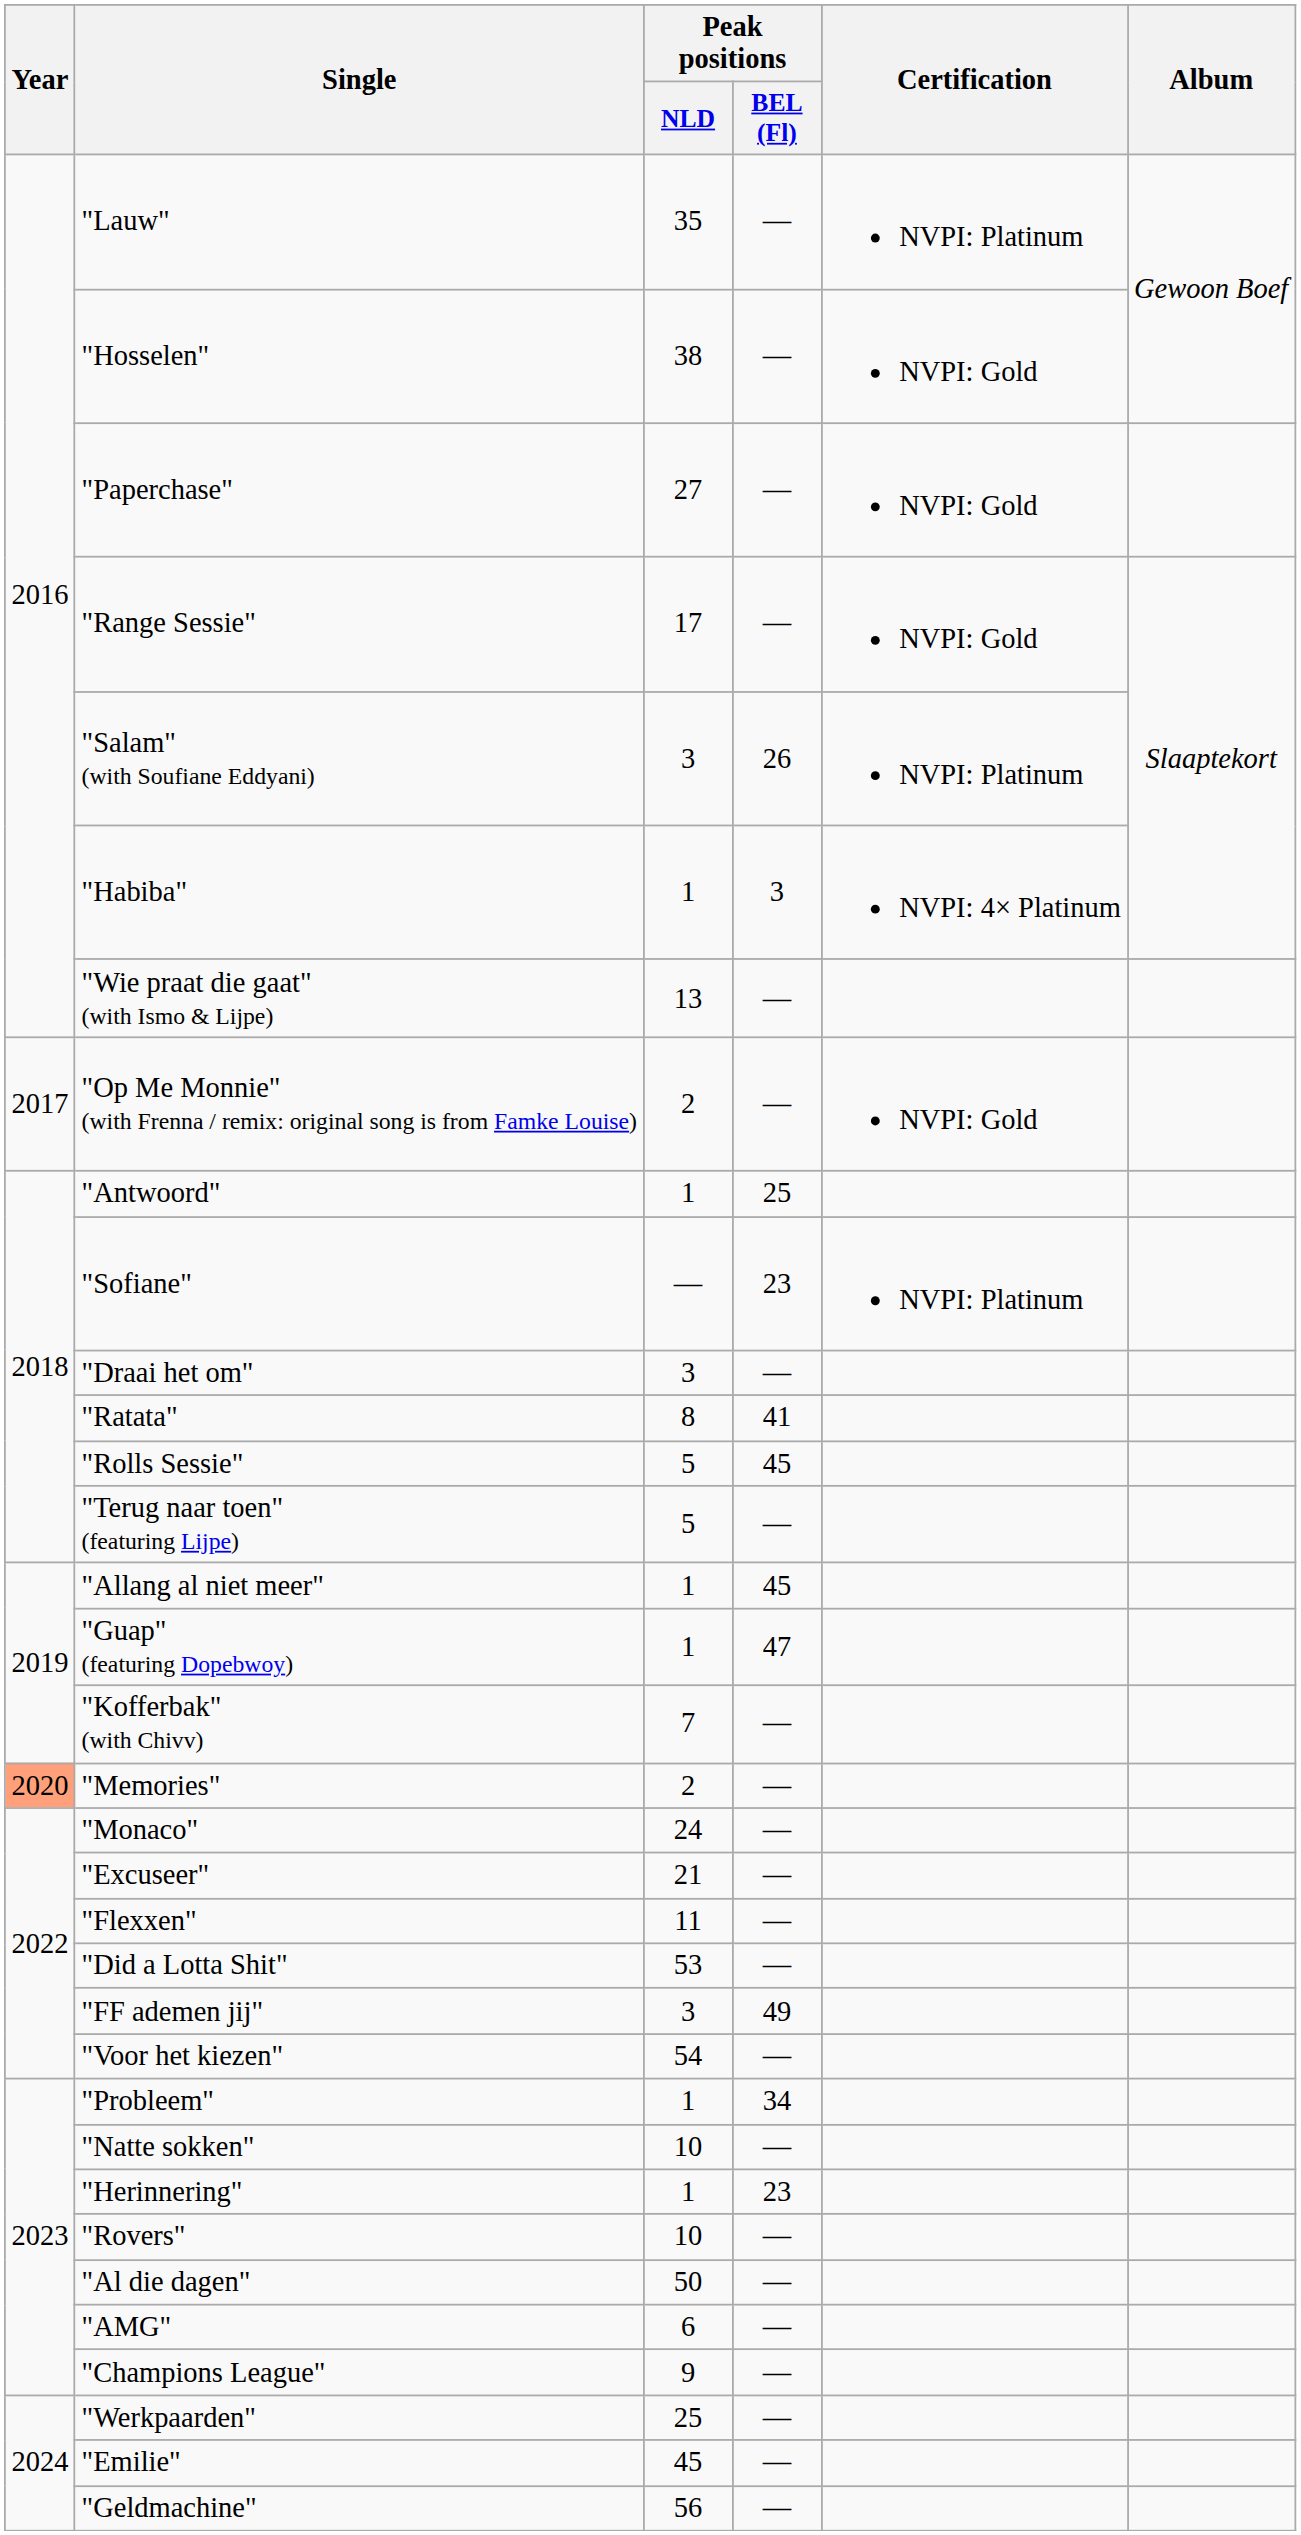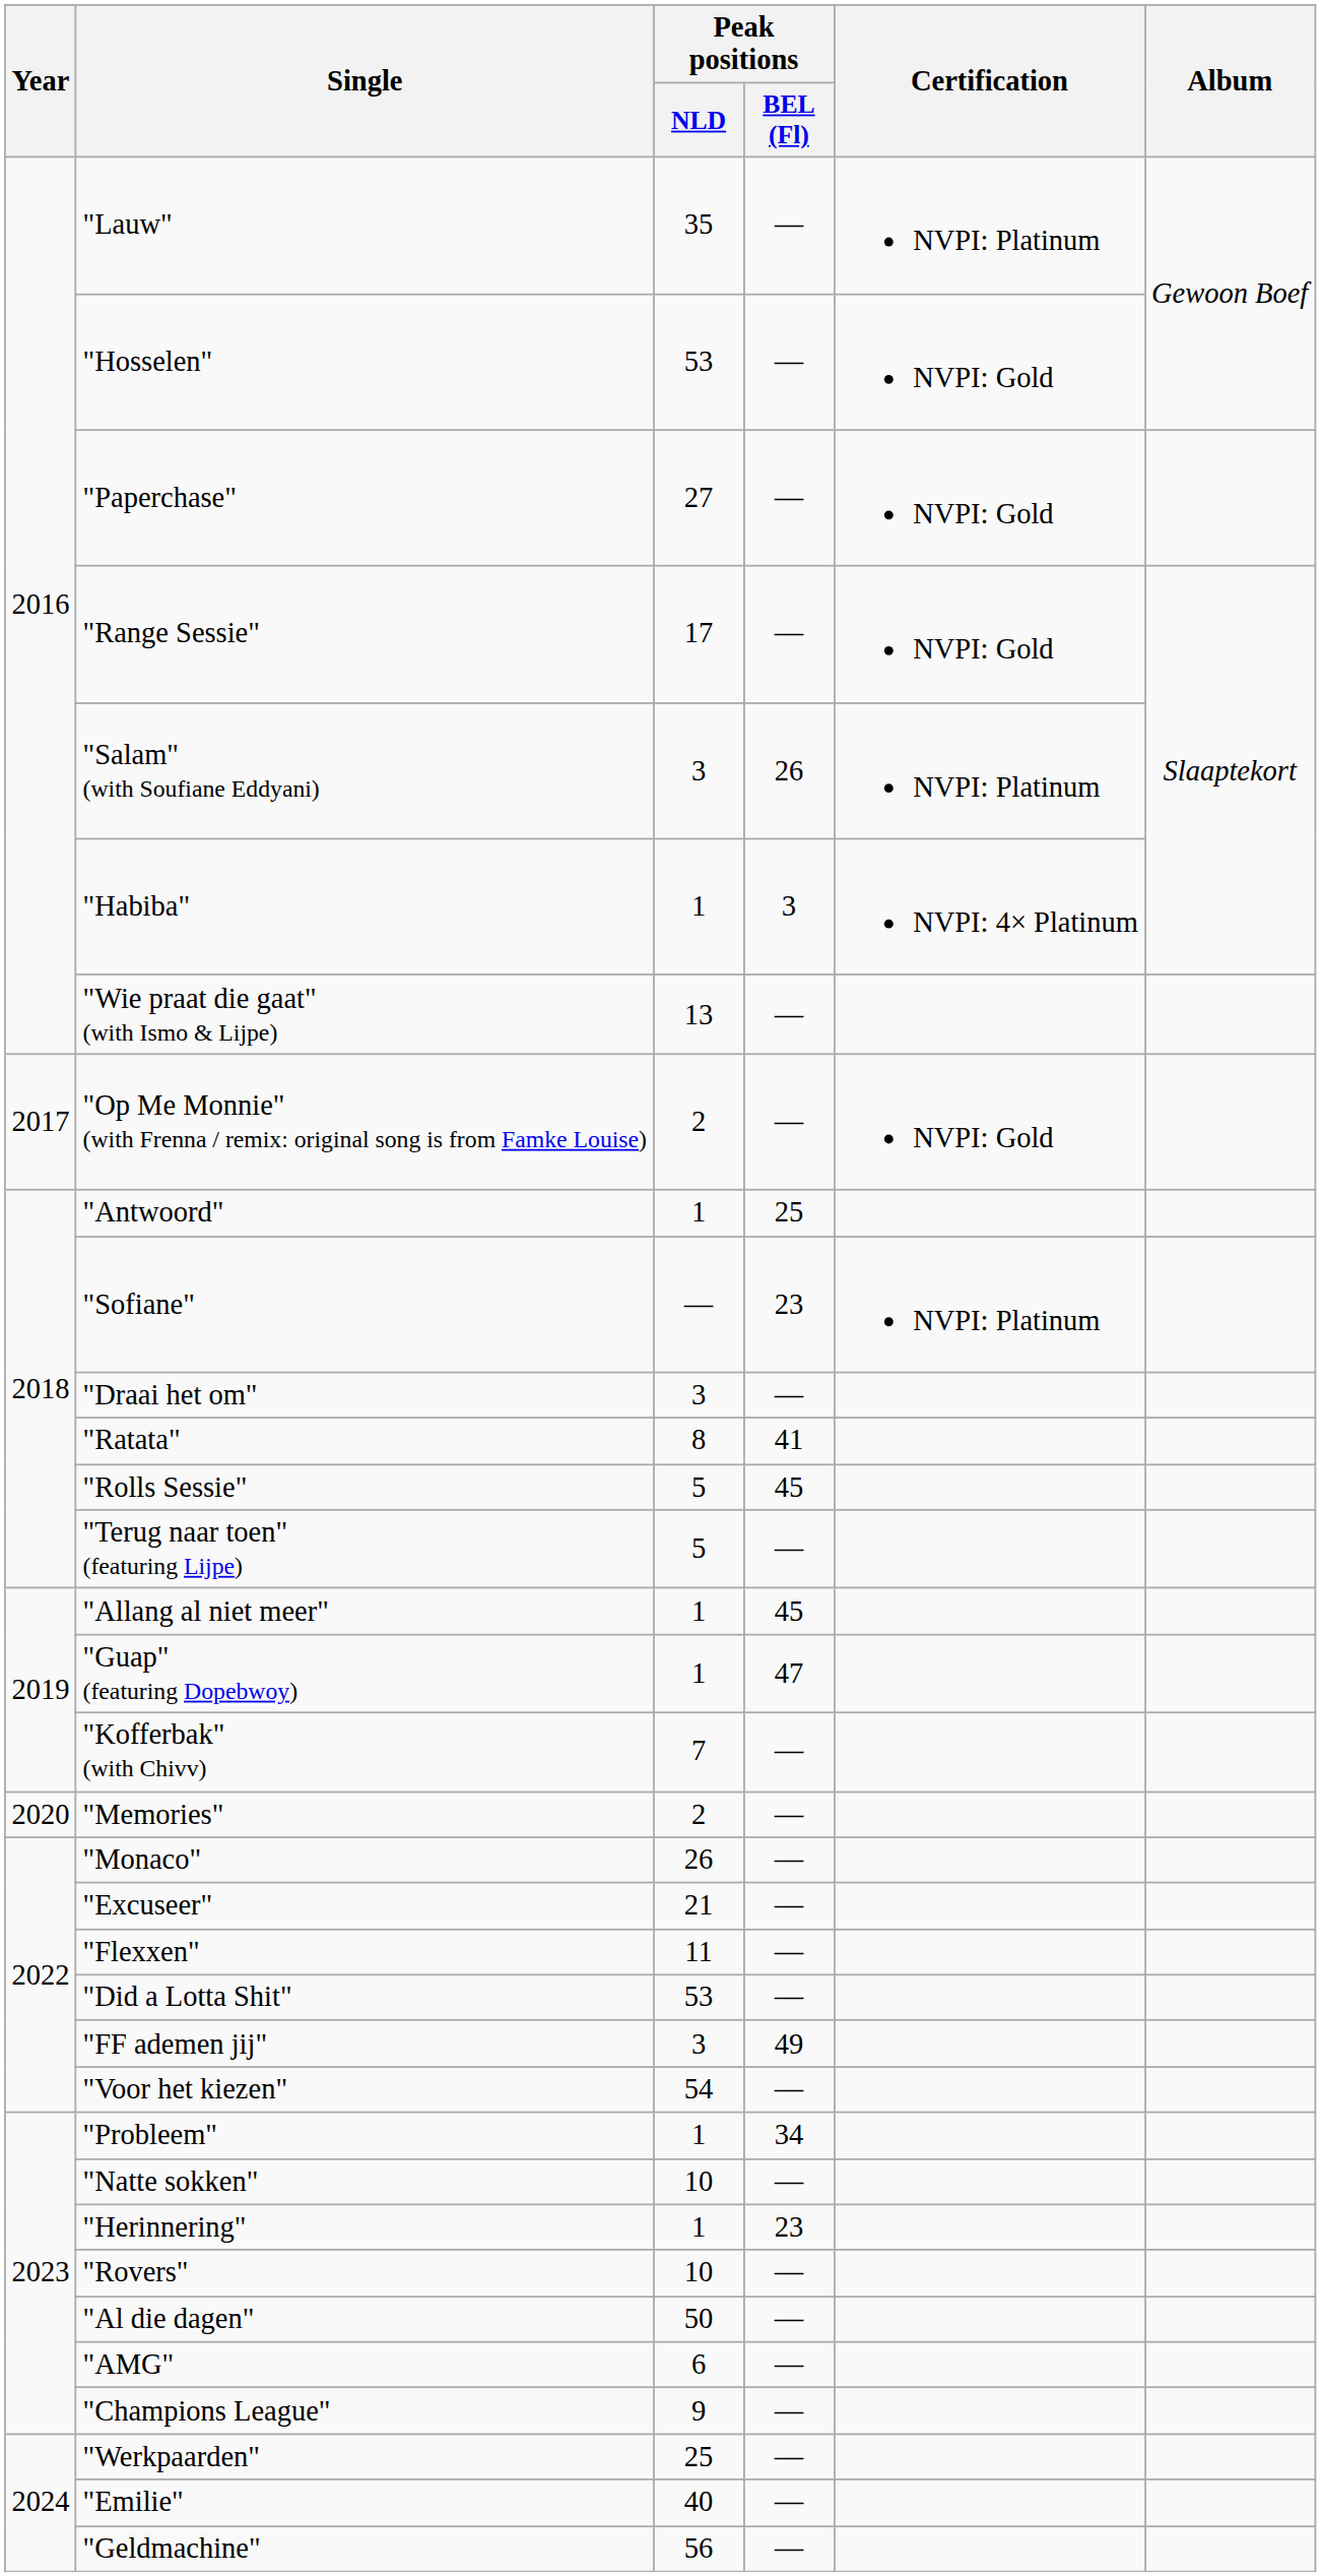 <table class="wikitable">
 <tr>
 <th scope="col" rowspan="2">Year</th>
 <th scope="col" rowspan="2">Single</th>
 <th scope="col" colspan="2">Peak positions</th>
 <th scope="col" rowspan="2">Certification</th>
 <th scope="col" rowspan="2">Album</th>
 </tr>
 <tr>
 <th scope="col" style="width:3em;font-size:90%;"><a href='#'>NLD</a><br></th>
 <th scope="col" style="width:3em;font-size:90%;"><a href='#'>BEL<br>(Fl)</a><br></th>
 </tr>
 <tr>
 <td rowspan="7" style="text-align:center;">2016</td>
 <td>"Lauw"</td>
 <td style="text-align:center;">35</td>
 <td style="text-align:center;">—</td>
 <td><br><ul><li>NVPI: Platinum</li></ul></td>
 <td style="text-align:center;" rowspan=2><em>Gewoon Boef</em></td>
 </tr>
 <tr>
 <td>"Hosselen"</td>
-<td style="text-align:center;">38</td>
+<td style="text-align:center;">53</td>
 <td style="text-align:center;">—</td>
 <td><br><ul><li>NVPI: Gold</li></ul></td>
 </tr>
 <tr>
 <td>"Paperchase"</td>
 <td style="text-align:center;">27</td>
 <td style="text-align:center;">—</td>
 <td><br><ul><li>NVPI: Gold</li></ul></td>
 <td style="text-align:center;"></td>
 </tr>
 <tr>
 <td>"Range Sessie"</td>
 <td style="text-align:center;">17</td>
 <td style="text-align:center;">—</td>
 <td><br><ul><li>NVPI: Gold</li></ul></td>
 <td style="text-align:center;" rowspan=3><em>Slaaptekort</em></td>
 </tr>
 <tr>
 <td>"Salam" <br><small>(with Soufiane Eddyani)</small></td>
 <td style="text-align:center;">3</td>
 <td style="text-align:center;">26</td>
 <td><br><ul><li>NVPI: Platinum</li></ul></td>
 </tr>
 <tr>
 <td>"Habiba"</td>
 <td style="text-align:center;">1</td>
 <td style="text-align:center;">3</td>
 <td><br><ul><li>NVPI: 4× Platinum</li></ul></td>
 </tr>
 <tr>
 <td>"Wie praat die gaat" <br><small>(with Ismo & Lijpe)</small></td>
 <td style="text-align:center;">13</td>
 <td style="text-align:center;">—</td>
 <td></td>
 <td style="text-align:center;"></td>
 </tr>
 <tr>
 <td>2017</td>
 <td>"Op Me Monnie" <br><small>(with Frenna / remix: original song is from <a href='#'>Famke Louise</a>)</small></td>
 <td style="text-align:center;">2</td>
 <td style="text-align:center;">—</td>
 <td><br><ul><li>NVPI: Gold</li></ul></td>
 <td style="text-align:center;"></td>
 </tr>
 <tr>
 <td style="text-align:center;" rowspan="6">2018</td>
 <td>"Antwoord"</td>
 <td style="text-align:center;">1</td>
 <td style="text-align:center;">25</td>
 <td></td>
 <td style="text-align:center;"></td>
 </tr>
 <tr>
 <td>"Sofiane"</td>
 <td style="text-align:center;">—</td>
 <td style="text-align:center;">23</td>
 <td><br><ul><li>NVPI: Platinum</li></ul></td>
 <td style="text-align:center;"></td>
 </tr>
 <tr>
 <td>"Draai het om"</td>
 <td style="text-align:center;">3</td>
 <td style="text-align:center;">—</td>
 <td></td>
 <td style="text-align:center;"></td>
 </tr>
 <tr>
 <td>"Ratata"</td>
 <td style="text-align:center;">8</td>
 <td style="text-align:center;">41</td>
 <td></td>
 <td style="text-align:center;"></td>
 </tr>
 <tr>
 <td>"Rolls Sessie"</td>
 <td style="text-align:center;">5</td>
 <td style="text-align:center;">45</td>
 <td></td>
 <td style="text-align:center;"></td>
 </tr>
 <tr>
 <td>"Terug naar toen" <br><small>(featuring <a href='#'>Lijpe</a>)</small></td>
 <td style="text-align:center;">5</td>
 <td style="text-align:center;">—</td>
 <td></td>
 <td style="text-align:center;"></td>
 </tr>
 <tr>
 <td style="text-align:center;" rowspan="3">2019</td>
 <td>"Allang al niet meer"</td>
 <td style="text-align:center;">1</td>
 <td style="text-align:center;">45</td>
 <td></td>
 <td style="text-align:center;"></td>
 </tr>
 <tr>
 <td>"Guap" <br><small>(featuring <a href='#'>Dopebwoy</a>)</small></td>
 <td style="text-align:center;">1</td>
 <td style="text-align:center;">47</td>
 <td></td>
 <td style="text-align:center;"></td>
 </tr>
 <tr>
 <td>"Kofferbak" <br><small>(with Chivv)</small></td>
 <td style="text-align:center;">7</td>
 <td style="text-align:center;">—</td>
 <td></td>
 <td style="text-align:center;"></td>
 </tr>
 <tr>
-<td style="background: lightsalmon; text-align:center;">2020</td>
+<td style="text-align:center;">2020</td>
 <td>"Memories"</td>
 <td style="text-align:center;">2</td>
 <td style="text-align:center;">—</td>
 <td></td>
 <td style="text-align:center;"></td>
 </tr>
 <tr>
 <td style="text-align:center;" rowspan="6">2022</td>
 <td>"Monaco"<br></td>
-<td style="text-align:center;">24</td>
+<td style="text-align:center;">26</td>
 <td style="text-align:center;">—</td>
 <td></td>
 <td style="text-align:center;"></td>
 </tr>
 <tr>
 <td>"Excuseer"</td>
 <td style="text-align:center;">21</td>
 <td style="text-align:center;">—</td>
 <td></td>
 <td style="text-align:center;"></td>
 </tr>
 <tr>
 <td>"Flexxen"<br></td>
 <td style="text-align:center;">11</td>
 <td style="text-align:center;">—</td>
 <td></td>
 <td style="text-align:center;"></td>
 </tr>
 <tr>
 <td>"Did a Lotta Shit"<br></td>
 <td style="text-align:center;">53</td>
 <td style="text-align:center;">—</td>
 <td></td>
 <td style="text-align:center;"></td>
 </tr>
 <tr>
 <td>"FF ademen jij"</td>
 <td style="text-align:center;">3</td>
 <td style="text-align:center;">49</td>
 <td></td>
 <td style="text-align:center;"></td>
 </tr>
 <tr>
 <td>"Voor het kiezen"</td>
 <td style="text-align:center;">54</td>
 <td style="text-align:center;">—</td>
 <td></td>
 <td style="text-align:center;"></td>
 </tr>
 <tr>
 <td style="text-align:center;" rowspan="7">2023</td>
 <td>"Probleem"<br></td>
 <td style="text-align:center;">1</td>
 <td style="text-align:center;">34</td>
 <td></td>
 <td style="text-align:center;"></td>
 </tr>
 <tr>
 <td>"Natte sokken"<br></td>
 <td style="text-align:center;">10</td>
 <td style="text-align:center;">—</td>
 <td></td>
 <td style="text-align:center;"></td>
 </tr>
 <tr>
 <td>"Herinnering"<br></td>
 <td style="text-align:center;">1</td>
 <td style="text-align:center;">23</td>
 <td></td>
 <td style="text-align:center;"></td>
 </tr>
 <tr>
 <td>"Rovers"<br></td>
 <td style="text-align:center;">10</td>
 <td style="text-align:center;">—</td>
 <td></td>
 <td style="text-align:center;"></td>
 </tr>
 <tr>
 <td>"Al die dagen"<br></td>
 <td style="text-align:center;">50</td>
 <td style="text-align:center;">—</td>
 <td></td>
 <td style="text-align:center;"></td>
 </tr>
 <tr>
 <td>"AMG"<br></td>
 <td style="text-align:center;">6</td>
 <td style="text-align:center;">—</td>
 <td></td>
 <td style="text-align:center;"></td>
 </tr>
 <tr>
 <td>"Champions League"<br></td>
 <td style="text-align:center;">9</td>
 <td style="text-align:center;">—</td>
 <td></td>
 <td style="text-align:center;"></td>
 </tr>
 <tr>
 <td style="text-align:center;" rowspan="3">2024</td>
 <td>"Werkpaarden"<br></td>
 <td style="text-align:center;">25</td>
 <td style="text-align:center;">—</td>
 <td></td>
 <td style="text-align:center;"></td>
 </tr>
 <tr>
 <td>"Emilie"<br></td>
-<td style="text-align:center;">45</td>
+<td style="text-align:center;">40</td>
 <td style="text-align:center;">—</td>
 <td></td>
 <td style="text-align:center;"></td>
 </tr>
 <tr>
 <td>"Geldmachine"<br></td>
 <td style="text-align:center;">56</td>
 <td style="text-align:center;">—</td>
 <td></td>
 <td style="text-align:center;"></td>
 </tr>
 </table>
